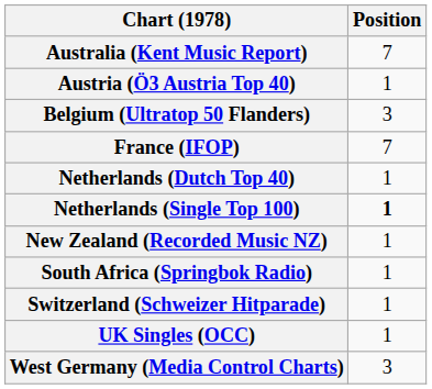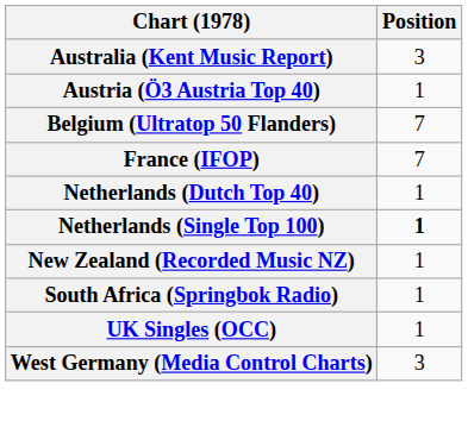 <table class="wikitable sortable plainrowheaders">
 <tr>
 <th>Chart (1978)</th>
 <th>Position</th>
 </tr>
 <tr>
 <th scope="row">Australia (<a href='#'>Kent Music Report</a>)</th>
-<td align="center">7</td>
+<td align="center">3</td>
 </tr>
 <tr>
 <th scope="row">Austria (<a href='#'>Ö3 Austria Top 40</a>)</th>
 <td align="center">1</td>
 </tr>
 <tr>
 <th scope="row">Belgium (<a href='#'>Ultratop 50</a> Flanders)</th>
-<td align="center">3</td>
+<td align="center">7</td>
 </tr>
 <tr>
 <th scope="row">France (<a href='#'>IFOP</a>)</th>
 <td align="center">7</td>
 </tr>
 <tr>
 <th scope="row">Netherlands (<a href='#'>Dutch Top 40</a>)</th>
 <td align="center">1</td>
 </tr>
 <tr>
 <th scope="row">Netherlands (<a href='#'>Single Top 100</a>)</th>
 <td align="center"><strong>1</strong></td>
 </tr>
 <tr>
 <th scope="row">New Zealand (<a href='#'>Recorded Music NZ</a>)</th>
 <td align="center">1</td>
 </tr>
 <tr>
 <th scope="row">South Africa (<a href='#'>Springbok Radio</a>)</th>
 <td align="center">1</td>
 </tr>
 <tr>
-<th scope="row">Switzerland (<a href='#'>Schweizer Hitparade</a>)</th>
-<td align="center">1</td>
-</tr>
-<tr>
 <th scope="row"><a href='#'>UK Singles</a> (<a href='#'>OCC</a>)</th>
 <td align="center">1</td>
 </tr>
 <tr>
 <th scope="row">West Germany (<a href='#'>Media Control Charts</a>)</th>
 <td align="center">3</td>
 </tr>
 </table>
